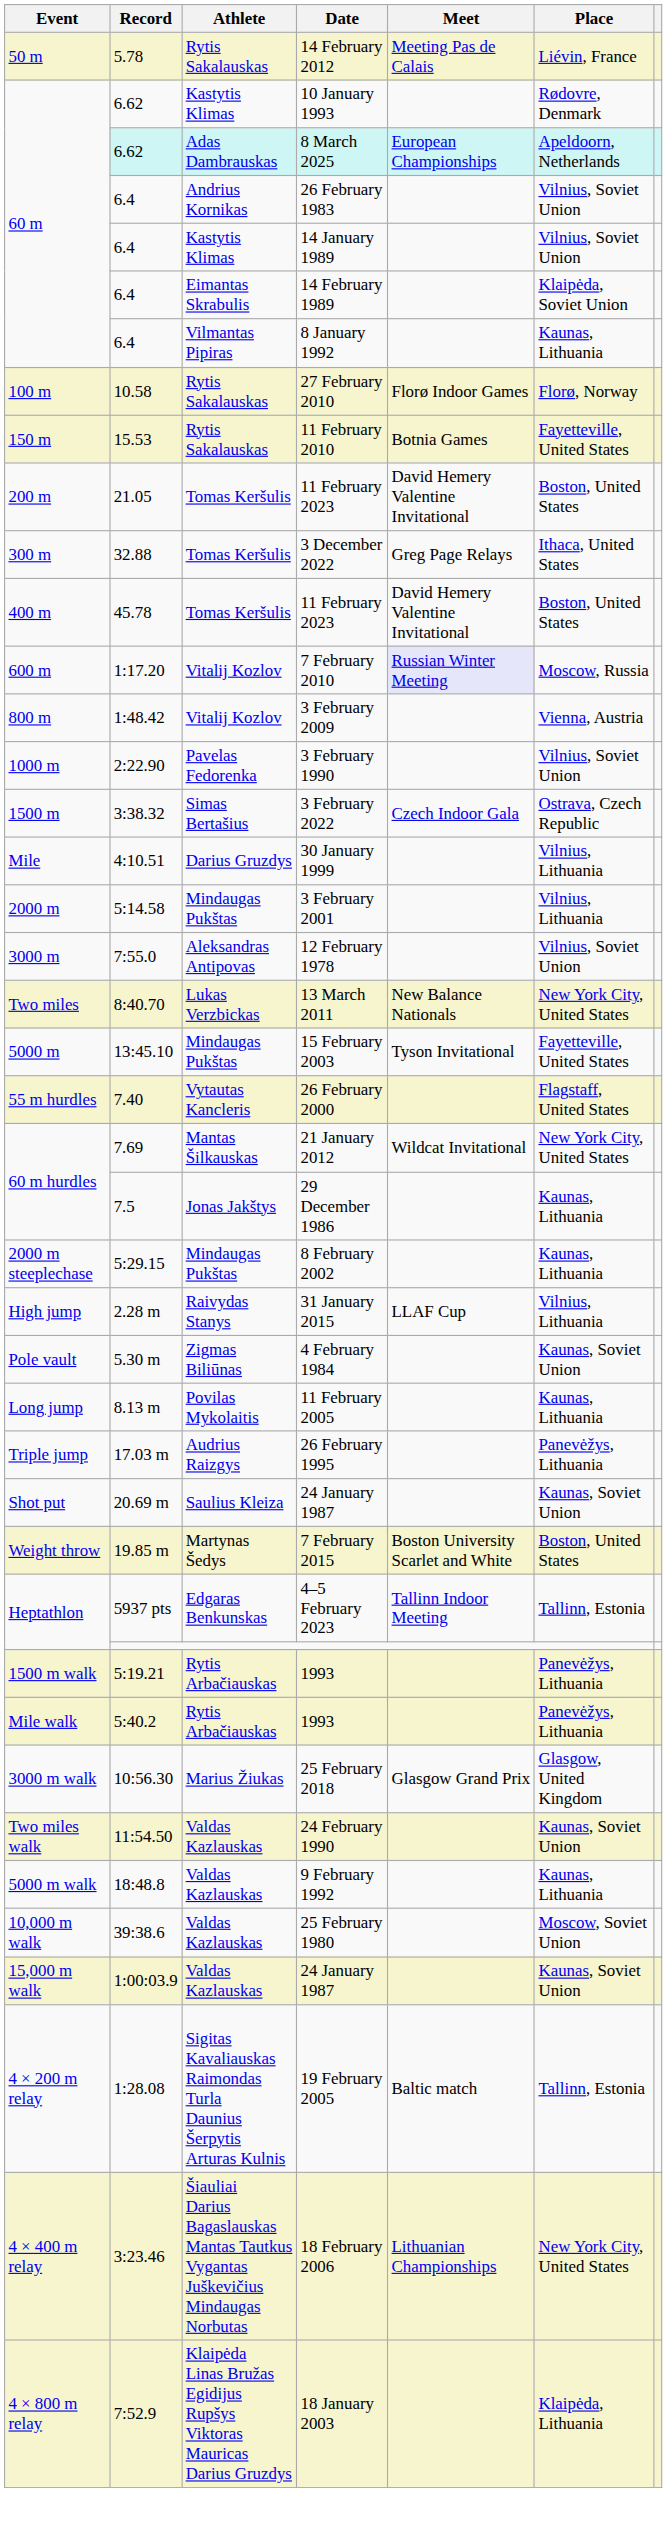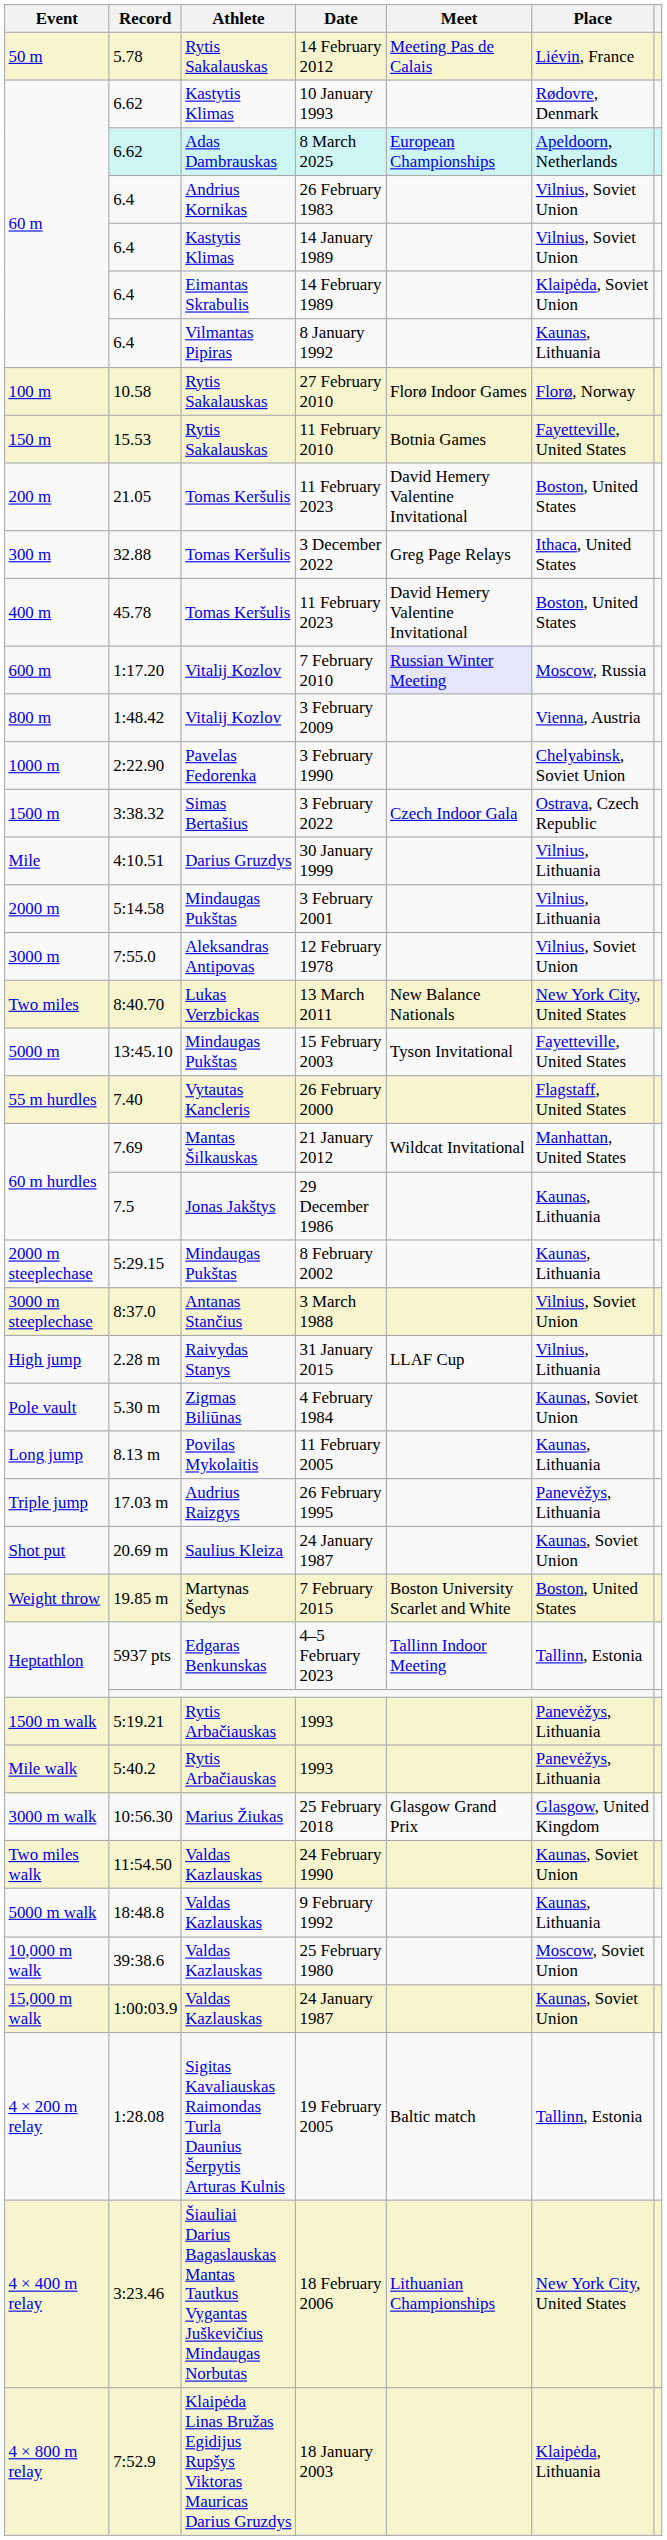 <table class="wikitable" style="font-size:95%; width: 95%;">
 <tr>
 <th>Event</th>
 <th>Record</th>
 <th>Athlete</th>
 <th>Date</th>
 <th>Meet</th>
 <th>Place</th>
 <th></th>
 </tr>
 <tr style="background:#f6F5CE;">
 <td><a href='#'>50 m</a></td>
 <td>5.78</td>
 <td><a href='#'>Rytis Sakalauskas</a></td>
 <td>14 February 2012</td>
 <td><a href='#'>Meeting Pas de Calais</a></td>
 <td><a href='#'>Liévin</a>, France</td>
 <td></td>
 </tr>
 <tr>
 <td rowspan=6><a href='#'>60 m</a></td>
 <td>6.62</td>
 <td><a href='#'>Kastytis Klimas</a></td>
 <td>10 January 1993</td>
 <td></td>
 <td><a href='#'>Rødovre</a>, Denmark</td>
 <td></td>
 </tr>
 <tr bgcolor=#CEF6F5>
 <td>6.62</td>
 <td><a href='#'>Adas Dambrauskas</a></td>
 <td>8 March 2025</td>
 <td><a href='#'>European Championships</a></td>
 <td><a href='#'>Apeldoorn</a>, Netherlands</td>
 <td></td>
 </tr>
 <tr>
 <td>6.4 </td>
 <td><a href='#'>Andrius Kornikas</a></td>
 <td>26 February 1983</td>
 <td></td>
 <td><a href='#'>Vilnius</a>, Soviet Union</td>
 <td></td>
 </tr>
 <tr>
 <td>6.4 </td>
 <td><a href='#'>Kastytis Klimas</a></td>
 <td>14 January 1989</td>
 <td></td>
 <td><a href='#'>Vilnius</a>, Soviet Union</td>
 <td></td>
 </tr>
 <tr>
 <td>6.4 </td>
 <td><a href='#'>Eimantas Skrabulis</a></td>
 <td>14 February 1989</td>
 <td></td>
 <td><a href='#'>Klaipėda</a>, Soviet Union</td>
 <td></td>
 </tr>
 <tr>
 <td>6.4 </td>
 <td><a href='#'>Vilmantas Pipiras</a></td>
 <td>8 January 1992</td>
 <td></td>
 <td><a href='#'>Kaunas</a>, Lithuania</td>
 <td></td>
 </tr>
 <tr style="background:#f6F5CE;">
 <td><a href='#'>100 m</a></td>
 <td>10.58</td>
 <td><a href='#'>Rytis Sakalauskas</a></td>
 <td>27 February 2010</td>
 <td>Florø Indoor Games</td>
 <td><a href='#'>Florø</a>, Norway</td>
 <td></td>
 </tr>
 <tr style="background:#f6F5CE;">
 <td><a href='#'>150 m</a></td>
 <td>15.53 </td>
 <td><a href='#'>Rytis Sakalauskas</a></td>
 <td>11 February 2010</td>
 <td>Botnia Games</td>
 <td><a href='#'>Fayetteville</a>, United States</td>
 <td></td>
 </tr>
 <tr>
 <td><a href='#'>200 m</a></td>
 <td>21.05</td>
 <td><a href='#'>Tomas Keršulis</a></td>
 <td>11 February 2023</td>
 <td>David Hemery Valentine Invitational</td>
 <td><a href='#'>Boston</a>, United States</td>
 <td></td>
 </tr>
 <tr>
 <td><a href='#'>300 m</a></td>
 <td>32.88</td>
 <td><a href='#'>Tomas Keršulis</a></td>
 <td>3 December 2022</td>
 <td>Greg Page Relays</td>
 <td><a href='#'>Ithaca</a>, United States</td>
 <td></td>
 </tr>
 <tr>
 <td><a href='#'>400 m</a></td>
 <td>45.78</td>
 <td><a href='#'>Tomas Keršulis</a></td>
 <td>11 February 2023</td>
 <td>David Hemery Valentine Invitational</td>
 <td><a href='#'>Boston</a>, United States</td>
 <td></td>
 </tr>
 <tr>
 <td><a href='#'>600 m</a></td>
 <td>1:17.20</td>
 <td><a href='#'>Vitalij Kozlov</a></td>
 <td>7 February 2010</td>
 <td style="background: lavender;"><a href='#'>Russian Winter Meeting</a></td>
 <td><a href='#'>Moscow</a>, Russia</td>
 <td></td>
 </tr>
 <tr>
 <td><a href='#'>800 m</a></td>
 <td>1:48.42</td>
 <td><a href='#'>Vitalij Kozlov</a></td>
 <td>3 February 2009</td>
 <td></td>
 <td><a href='#'>Vienna</a>, Austria</td>
 <td></td>
 </tr>
 <tr>
 <td><a href='#'>1000 m</a></td>
 <td>2:22.90</td>
 <td><a href='#'>Pavelas Fedorenka</a></td>
 <td>3 February 1990</td>
 <td></td>
-<td><a href='#'>Vilnius</a>, Soviet Union</td>
+<td><a href='#'>Chelyabinsk</a>, Soviet Union</td>
 <td></td>
 </tr>
 <tr>
 <td><a href='#'>1500 m</a></td>
 <td>3:38.32</td>
 <td><a href='#'>Simas Bertašius</a></td>
 <td>3 February 2022</td>
 <td><a href='#'>Czech Indoor Gala</a></td>
 <td><a href='#'>Ostrava</a>, Czech Republic</td>
 <td></td>
 </tr>
 <tr>
 <td><a href='#'>Mile</a></td>
 <td>4:10.51</td>
 <td><a href='#'>Darius Gruzdys</a></td>
 <td>30 January 1999</td>
 <td></td>
 <td><a href='#'>Vilnius</a>, Lithuania</td>
 <td></td>
 </tr>
 <tr>
 <td><a href='#'>2000 m</a></td>
 <td>5:14.58</td>
 <td><a href='#'>Mindaugas Pukštas</a></td>
 <td>3 February 2001</td>
 <td></td>
 <td><a href='#'>Vilnius</a>, Lithuania</td>
 <td></td>
 </tr>
 <tr>
 <td><a href='#'>3000 m</a></td>
 <td>7:55.0</td>
 <td><a href='#'>Aleksandras Antipovas</a></td>
 <td>12 February 1978</td>
 <td></td>
 <td><a href='#'>Vilnius</a>, Soviet Union</td>
 <td></td>
 </tr>
 <tr style="background:#f6F5CE;">
 <td><a href='#'>Two miles</a></td>
 <td>8:40.70</td>
 <td><a href='#'>Lukas Verzbickas</a></td>
 <td>13 March 2011</td>
 <td>New Balance Nationals</td>
 <td><a href='#'>New York City</a>, United States</td>
 <td></td>
 </tr>
 <tr>
 <td><a href='#'>5000 m</a></td>
 <td>13:45.10</td>
 <td><a href='#'>Mindaugas Pukštas</a></td>
 <td>15 February 2003</td>
 <td>Tyson Invitational</td>
 <td><a href='#'>Fayetteville</a>, United States</td>
 <td></td>
 </tr>
 <tr style="background:#f6F5CE;">
 <td><a href='#'>55 m hurdles</a></td>
 <td>7.40 </td>
 <td><a href='#'>Vytautas Kancleris</a></td>
 <td>26 February 2000</td>
 <td></td>
 <td><a href='#'>Flagstaff</a>, United States</td>
 <td></td>
 </tr>
 <tr>
 <td rowspan=2><a href='#'>60 m hurdles</a></td>
 <td>7.69</td>
 <td><a href='#'>Mantas Šilkauskas</a></td>
 <td>21 January 2012</td>
 <td>Wildcat Invitational</td>
-<td><a href='#'>New York City</a>, United States</td>
+<td><a href='#'>Manhattan</a>, United States</td>
 <td></td>
 </tr>
 <tr>
 <td>7.5 </td>
 <td><a href='#'>Jonas Jakštys</a></td>
 <td>29 December 1986</td>
 <td></td>
 <td><a href='#'>Kaunas</a>, Lithuania</td>
 <td></td>
 </tr>
 <tr>
 <td><a href='#'>2000 m steeplechase</a></td>
 <td>5:29.15</td>
 <td><a href='#'>Mindaugas Pukštas</a></td>
 <td>8 February 2002</td>
 <td></td>
 <td><a href='#'>Kaunas</a>, Lithuania</td>
+<td></td>
+</tr>
+<tr style="background:#f6F5CE;">
+<td><a href='#'>3000 m steeplechase</a></td>
+<td>8:37.0</td>
+<td><a href='#'>Antanas Stančius</a></td>
+<td>3 March 1988</td>
+<td></td>
+<td><a href='#'>Vilnius</a>, Soviet Union</td>
 <td></td>
 </tr>
 <tr>
 <td><a href='#'>High jump</a></td>
 <td>2.28 m</td>
 <td><a href='#'>Raivydas Stanys</a></td>
 <td>31 January 2015</td>
 <td>LLAF Cup</td>
 <td><a href='#'>Vilnius</a>, Lithuania</td>
 <td></td>
 </tr>
 <tr>
 <td><a href='#'>Pole vault</a></td>
 <td>5.30 m</td>
 <td><a href='#'>Zigmas Biliūnas</a></td>
 <td>4 February 1984</td>
 <td></td>
 <td><a href='#'>Kaunas</a>, Soviet Union</td>
 <td></td>
 </tr>
 <tr>
 <td><a href='#'>Long jump</a></td>
 <td>8.13 m</td>
 <td><a href='#'>Povilas Mykolaitis</a></td>
 <td>11 February 2005</td>
 <td></td>
 <td><a href='#'>Kaunas</a>, Lithuania</td>
 <td></td>
 </tr>
 <tr>
 <td><a href='#'>Triple jump</a></td>
 <td>17.03 m</td>
 <td><a href='#'>Audrius Raizgys</a></td>
 <td>26 February 1995</td>
 <td></td>
 <td><a href='#'>Panevėžys</a>, Lithuania</td>
 <td></td>
 </tr>
 <tr>
 <td><a href='#'>Shot put</a></td>
 <td>20.69 m</td>
 <td><a href='#'>Saulius Kleiza</a></td>
 <td>24 January 1987</td>
 <td></td>
 <td><a href='#'>Kaunas</a>, Soviet Union</td>
 <td></td>
 </tr>
 <tr style="background:#f6F5CE;">
 <td><a href='#'>Weight throw</a></td>
 <td>19.85 m</td>
 <td>Martynas Šedys</td>
 <td>7 February 2015</td>
 <td>Boston University Scarlet and White</td>
 <td><a href='#'>Boston</a>, United States</td>
 <td></td>
 </tr>
 <tr>
 <td rowspan=2><a href='#'>Heptathlon</a></td>
 <td>5937 pts</td>
 <td><a href='#'>Edgaras Benkunskas</a></td>
 <td>4–5 February 2023</td>
 <td><a href='#'>Tallinn Indoor Meeting</a></td>
 <td><a href='#'>Tallinn</a>, Estonia</td>
 <td></td>
 </tr>
 <tr>
 <td colspan=5></td>
 <td></td>
 </tr>
 <tr style="background:#f6F5CE;">
 <td><a href='#'>1500 m walk</a></td>
 <td>5:19.21</td>
 <td><a href='#'>Rytis Arbačiauskas</a></td>
 <td>1993</td>
 <td></td>
 <td><a href='#'>Panevėžys</a>, Lithuania</td>
 <td></td>
 </tr>
 <tr style="background:#f6F5CE;">
 <td><a href='#'>Mile walk</a></td>
 <td>5:40.2</td>
 <td><a href='#'>Rytis Arbačiauskas</a></td>
 <td>1993</td>
 <td></td>
 <td><a href='#'>Panevėžys</a>, Lithuania</td>
 <td></td>
 </tr>
 <tr>
 <td><a href='#'>3000 m walk</a></td>
 <td>10:56.30</td>
 <td><a href='#'>Marius Žiukas</a></td>
 <td>25 February 2018</td>
 <td>Glasgow Grand Prix</td>
 <td><a href='#'>Glasgow</a>, United Kingdom</td>
 <td></td>
 </tr>
 <tr style="background:#f6F5CE;">
 <td><a href='#'>Two miles walk</a></td>
 <td>11:54.50 </td>
 <td><a href='#'>Valdas Kazlauskas</a></td>
 <td>24 February 1990</td>
 <td></td>
 <td><a href='#'>Kaunas</a>, Soviet Union</td>
 <td></td>
 </tr>
 <tr>
 <td><a href='#'>5000 m walk</a></td>
 <td>18:48.8</td>
 <td><a href='#'>Valdas Kazlauskas</a></td>
 <td>9 February 1992</td>
 <td></td>
 <td><a href='#'>Kaunas</a>, Lithuania</td>
 <td></td>
 </tr>
 <tr>
 <td><a href='#'>10,000 m walk</a></td>
 <td>39:38.6</td>
 <td><a href='#'>Valdas Kazlauskas</a></td>
 <td>25 February 1980</td>
 <td></td>
 <td><a href='#'>Moscow</a>, Soviet Union</td>
 <td></td>
 </tr>
 <tr style="background:#f6F5CE;">
 <td><a href='#'>15,000 m walk</a></td>
 <td>1:00:03.9 </td>
 <td><a href='#'>Valdas Kazlauskas</a></td>
 <td>24 January 1987</td>
 <td></td>
 <td><a href='#'>Kaunas</a>, Soviet Union</td>
 <td></td>
 </tr>
 <tr>
 <td><a href='#'>4 × 200 m relay</a></td>
 <td>1:28.08</td>
 <td><br><a href='#'>Sigitas Kavaliauskas</a><br><a href='#'>Raimondas Turla</a><br><a href='#'>Daunius Šerpytis</a><br><a href='#'>Arturas Kulnis</a></td>
 <td>19 February 2005</td>
 <td>Baltic match</td>
 <td><a href='#'>Tallinn</a>, Estonia</td>
 <td></td>
 </tr>
 <tr style="background:#f6F5CE;">
 <td><a href='#'>4 × 400 m relay</a></td>
 <td>3:23.46</td>
 <td> <a href='#'>Šiauliai</a><br><a href='#'>Darius Bagaslauskas</a><br><a href='#'>Mantas Tautkus</a><br><a href='#'>Vygantas Juškevičius</a><br><a href='#'>Mindaugas Norbutas</a></td>
 <td>18 February 2006</td>
 <td><a href='#'>Lithuanian Championships</a></td>
 <td><a href='#'>New York City</a>, United States</td>
 <td></td>
 </tr>
 <tr style="background:#f6F5CE;">
 <td><a href='#'>4 × 800 m relay</a></td>
 <td>7:52.9</td>
 <td> <a href='#'>Klaipėda</a><br><a href='#'>Linas Bružas</a><br><a href='#'>Egidijus Rupšys</a><br><a href='#'>Viktoras Mauricas</a><br><a href='#'>Darius Gruzdys</a></td>
 <td>18 January 2003</td>
 <td></td>
 <td><a href='#'>Klaipėda</a>, Lithuania</td>
 <td></td>
 </tr>
 </table>
